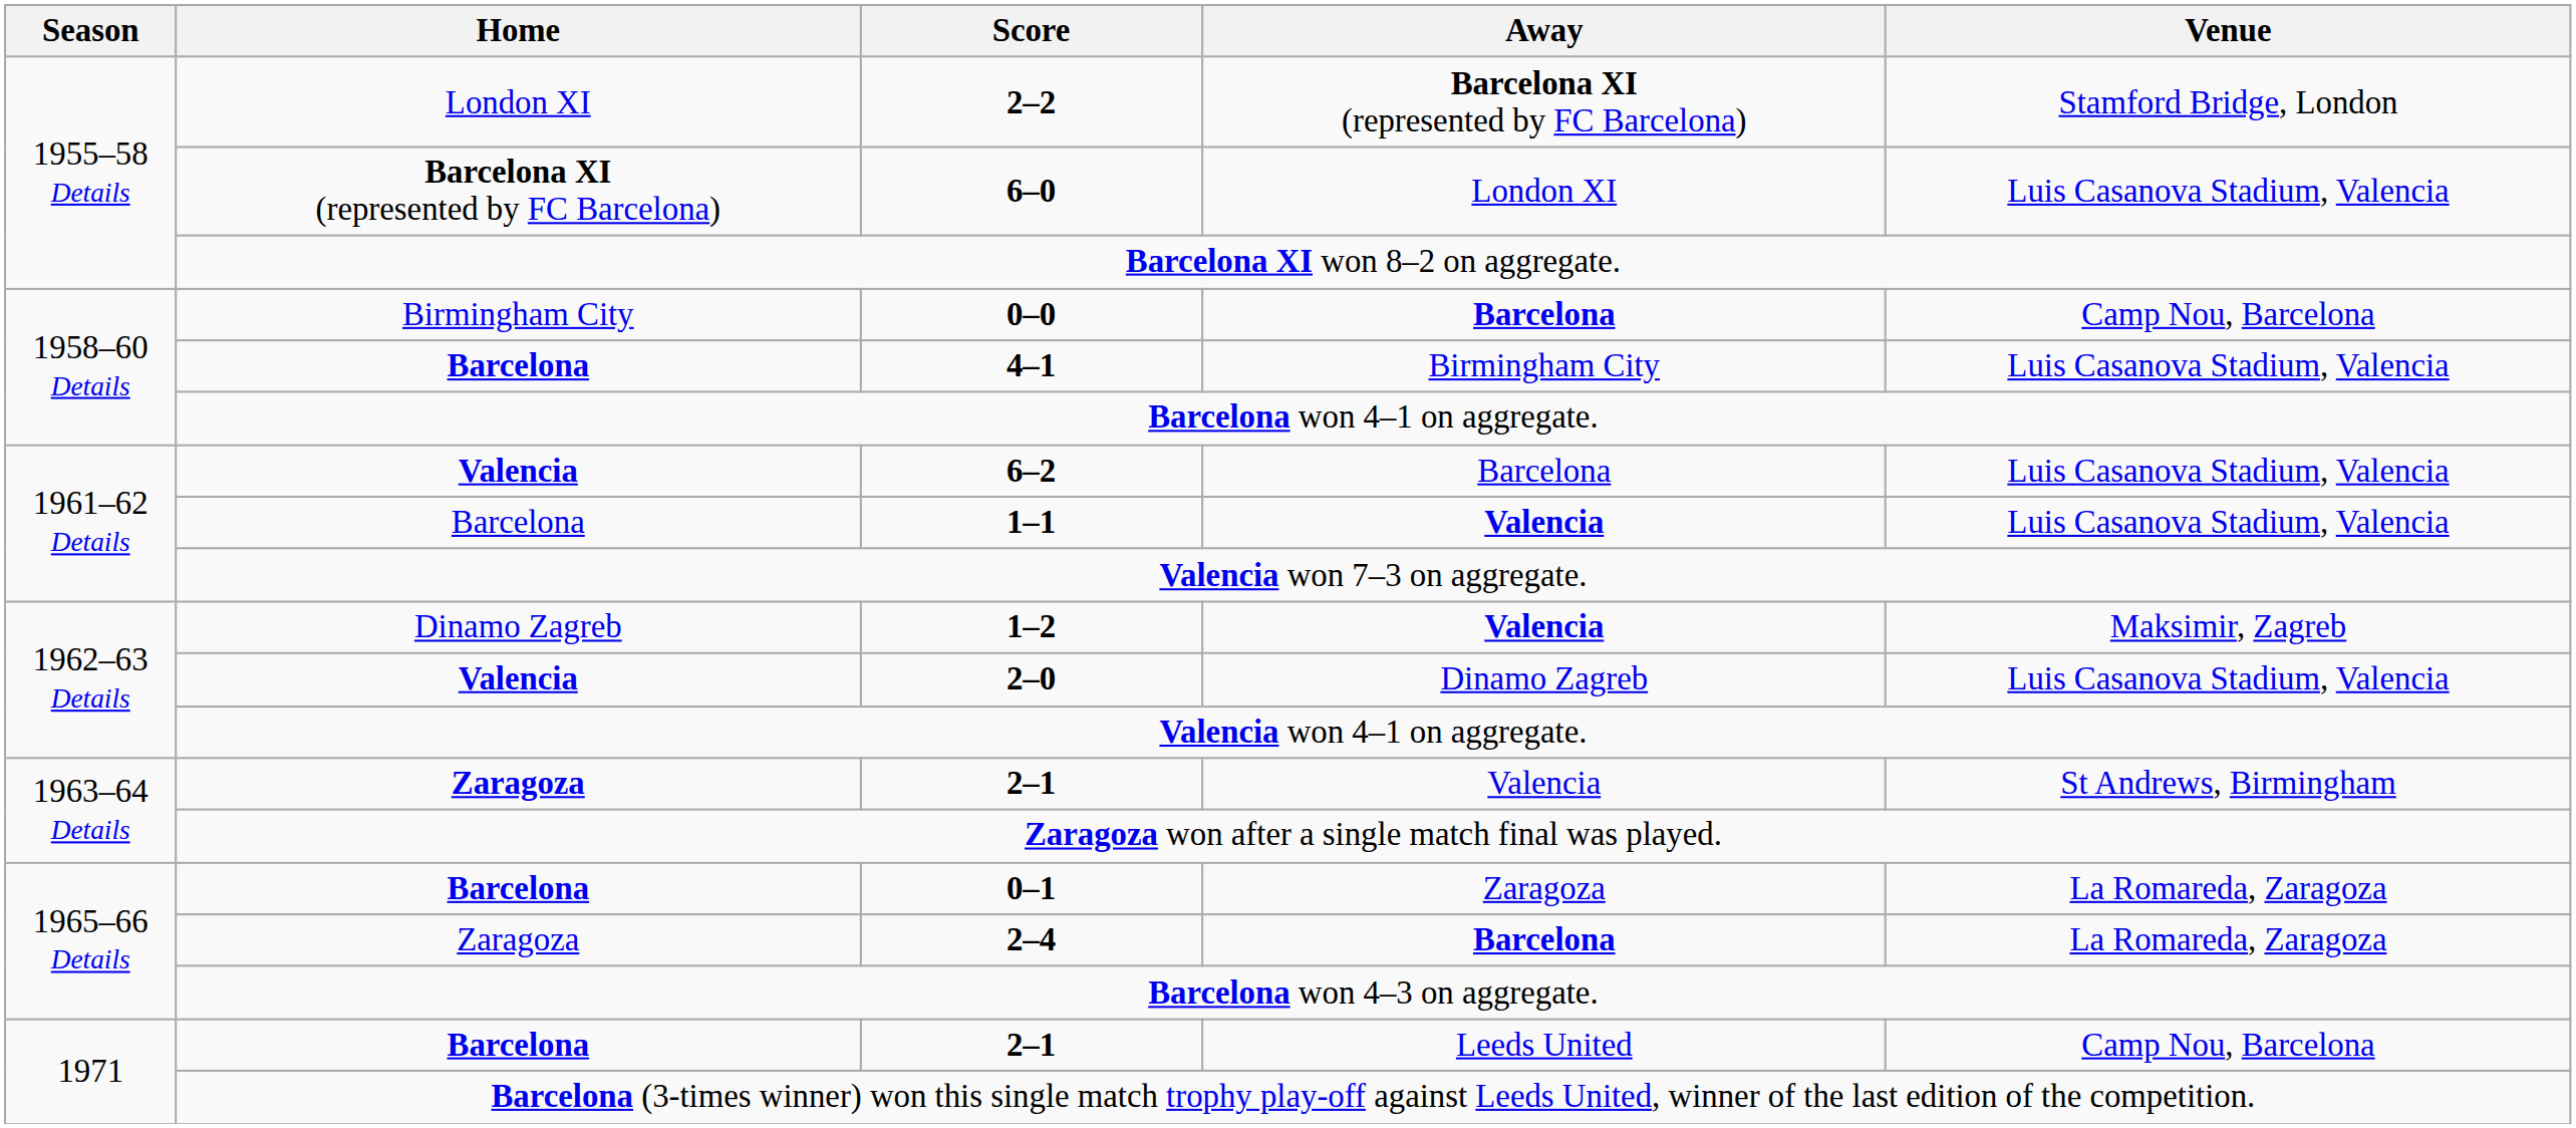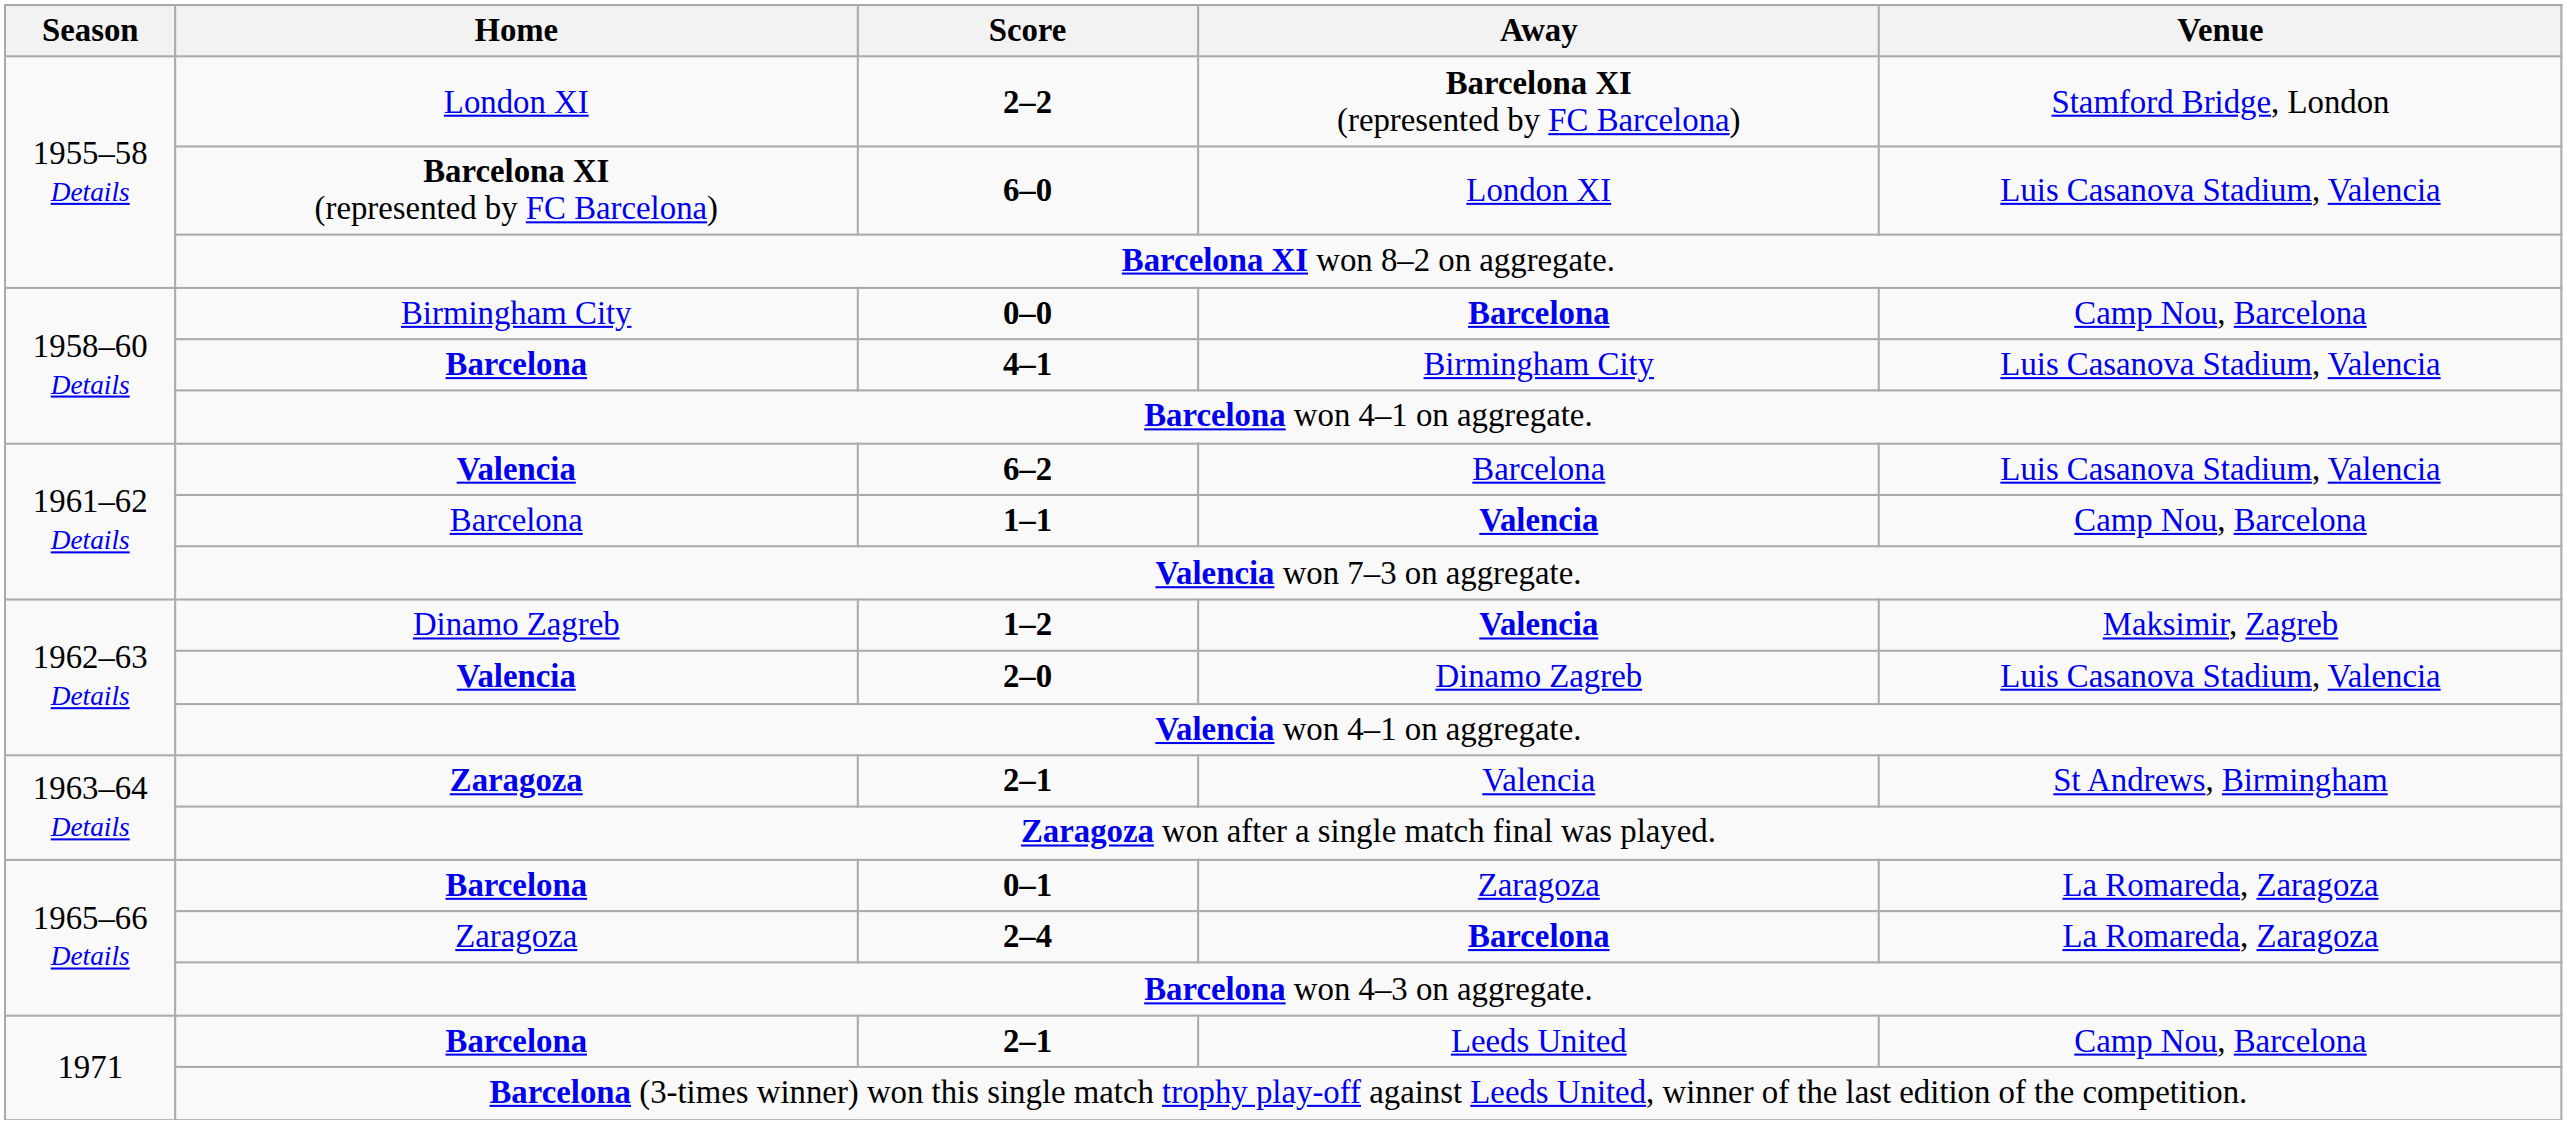 <table class="wikitable" style="text-align: center;">
 <tr>
 <th width=5%>Season</th>
 <th width=20%>Home</th>
 <th width=10%>Score</th>
 <th width=20%>Away</th>
 <th width=20%>Venue</th>
 </tr>
 <tr>
 <td rowspan=3>1955–58<br><small><em><a href='#'>Details</a></em></small></td>
 <td> <a href='#'>London XI</a></td>
 <td><strong>2–2</strong></td>
 <td> <strong>Barcelona XI</strong><br><span>(represented by <a href='#'>FC Barcelona</a>)</span></td>
 <td><a href='#'>Stamford Bridge</a>, London</td>
 </tr>
 <tr>
 <td> <strong>Barcelona XI</strong><br><span>(represented by <a href='#'>FC Barcelona</a>)</span></td>
 <td><strong>6–0</strong></td>
 <td> <a href='#'>London XI</a></td>
 <td><a href='#'>Luis Casanova Stadium</a>, <a href='#'>Valencia</a></td>
 </tr>
 <tr>
 <td colspan=4><strong><a href='#'>Barcelona XI</a></strong> won 8–2 on aggregate.</td>
 </tr>
 <tr>
 <td rowspan=3>1958–60<br><small><em><a href='#'>Details</a></em></small></td>
 <td> <a href='#'>Birmingham City</a></td>
 <td><strong>0–0</strong></td>
 <td> <strong><a href='#'>Barcelona</a></strong></td>
 <td><a href='#'>Camp Nou</a>, <a href='#'>Barcelona</a></td>
 </tr>
 <tr>
 <td> <strong><a href='#'>Barcelona</a></strong></td>
 <td><strong>4–1</strong></td>
 <td> <a href='#'>Birmingham City</a></td>
 <td><a href='#'>Luis Casanova Stadium</a>, <a href='#'>Valencia</a></td>
 </tr>
 <tr>
 <td colspan=4><strong><a href='#'>Barcelona</a></strong> won 4–1 on aggregate.</td>
 </tr>
 <tr>
 <td rowspan=3>1961–62<br><small><em><a href='#'>Details</a></em></small></td>
 <td> <strong><a href='#'>Valencia</a></strong></td>
 <td><strong>6–2</strong></td>
 <td> <a href='#'>Barcelona</a></td>
 <td><a href='#'>Luis Casanova Stadium</a>, <a href='#'>Valencia</a></td>
 </tr>
 <tr>
 <td> <a href='#'>Barcelona</a></td>
 <td><strong>1–1</strong></td>
 <td> <strong><a href='#'>Valencia</a></strong></td>
-<td><a href='#'>Luis Casanova Stadium</a>, <a href='#'>Valencia</a></td>
+<td><a href='#'>Camp Nou</a>, <a href='#'>Barcelona</a></td>
 </tr>
 <tr>
 <td colspan=4><strong><a href='#'>Valencia</a></strong> won 7–3 on aggregate.</td>
 </tr>
 <tr>
 <td rowspan=3>1962–63<br><small><em><a href='#'>Details</a></em></small></td>
 <td> <a href='#'>Dinamo Zagreb</a></td>
 <td><strong>1–2</strong></td>
 <td> <strong><a href='#'>Valencia</a></strong></td>
 <td><a href='#'>Maksimir</a>, <a href='#'>Zagreb</a></td>
 </tr>
 <tr>
 <td> <strong><a href='#'>Valencia</a></strong></td>
 <td><strong>2–0</strong></td>
 <td> <a href='#'>Dinamo Zagreb</a></td>
 <td><a href='#'>Luis Casanova Stadium</a>, <a href='#'>Valencia</a></td>
 </tr>
 <tr>
 <td colspan=4><strong><a href='#'>Valencia</a></strong> won 4–1 on aggregate.</td>
 </tr>
 <tr>
 <td rowspan=2>1963–64<br><small><em><a href='#'>Details</a></em></small></td>
 <td> <strong><a href='#'>Zaragoza</a></strong></td>
 <td><strong>2–1</strong></td>
 <td> <a href='#'>Valencia</a></td>
 <td><a href='#'>St Andrews</a>, <a href='#'>Birmingham</a></td>
 </tr>
 <tr>
 <td colspan=4><strong><a href='#'>Zaragoza</a></strong> won after a single match final was played.</td>
 </tr>
 <tr>
 <td rowspan=3>1965–66<br><small><em><a href='#'>Details</a></em></small></td>
 <td> <strong><a href='#'>Barcelona</a></strong></td>
 <td><strong>0–1</strong></td>
 <td> <a href='#'>Zaragoza</a></td>
 <td><a href='#'>La Romareda</a>, <a href='#'>Zaragoza</a></td>
 </tr>
 <tr>
 <td> <a href='#'>Zaragoza</a></td>
 <td><strong>2–4 </strong></td>
 <td> <strong><a href='#'>Barcelona</a></strong></td>
 <td><a href='#'>La Romareda</a>, <a href='#'>Zaragoza</a></td>
 </tr>
 <tr>
 <td colspan=4><strong><a href='#'>Barcelona</a></strong> won 4–3 on aggregate.</td>
 </tr>
 <tr>
 <td rowspan=2>1971<br></td>
 <td> <strong><a href='#'>Barcelona</a></strong></td>
 <td><strong>2–1</strong></td>
 <td> <a href='#'>Leeds United</a></td>
 <td><a href='#'>Camp Nou</a>, <a href='#'>Barcelona</a></td>
 </tr>
 <tr>
 <td colspan=4><strong><a href='#'>Barcelona</a></strong> (3-times winner) won this single match <a href='#'>trophy play-off</a> against <a href='#'>Leeds United</a>, winner of the last edition of the competition.</td>
 </tr>
 </table>
